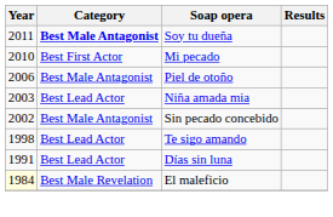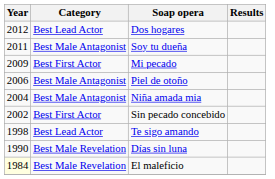 <table class="wikitable">
 <tr>
 <th><strong>Year</strong></th>
 <th><strong>Category</strong></th>
 <th><strong>Soap opera</strong></th>
 <th><strong>Results</strong></th>
 </tr>
 <tr>
+<td>2012</td>
+<td><a href='#'>Best Lead Actor</a></td>
+<td><a href='#'>Dos hogares</a></td>
+<td></td>
+</tr>
+<tr>
 <td>2011</td>
-<td><strong><a href='#'>Best Male Antagonist</a></strong></td>
+<td><a href='#'>Best Male Antagonist</a></td>
 <td><a href='#'>Soy tu dueña</a></td>
 <td></td>
 </tr>
 <tr>
-<td>2010</td>
+<td>2009</td>
 <td><a href='#'>Best First Actor</a></td>
 <td><a href='#'>Mi pecado</a></td>
 <td></td>
 </tr>
 <tr>
 <td>2006</td>
 <td><a href='#'>Best Male Antagonist</a></td>
 <td><a href='#'>Piel de otoño</a></td>
 <td></td>
 </tr>
 <tr>
-<td>2003</td>
-<td><a href='#'>Best Lead Actor</a></td>
+<td>2004</td>
+<td><a href='#'>Best Male Antagonist</a></td>
 <td><a href='#'>Niña amada mia</a></td>
 <td></td>
 </tr>
 <tr>
 <td>2002</td>
-<td><a href='#'>Best Male Antagonist</a></td>
+<td><a href='#'>Best First Actor</a></td>
 <td>Sin pecado concebido</td>
 <td></td>
 </tr>
 <tr>
 <td>1998</td>
 <td><a href='#'>Best Lead Actor</a></td>
 <td><a href='#'>Te sigo amando</a></td>
 <td></td>
 </tr>
 <tr>
-<td>1991</td>
-<td><a href='#'>Best Lead Actor</a></td>
+<td>1990</td>
+<td><a href='#'>Best Male Revelation</a></td>
 <td><a href='#'>Días sin luna</a></td>
 <td></td>
 </tr>
 <tr>
 <td style="background: lightyellow;">1984</td>
 <td><a href='#'>Best Male Revelation</a></td>
 <td>El maleficio</td>
 <td></td>
 </tr>
 <tr>
 </tr>
 </table>
